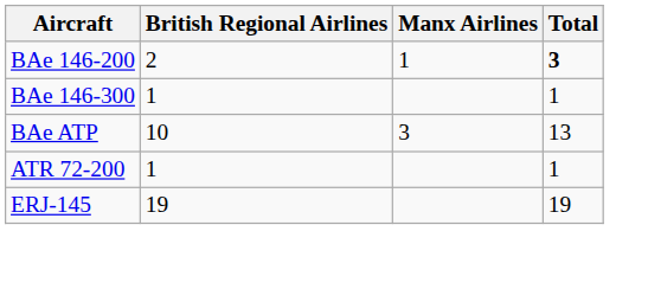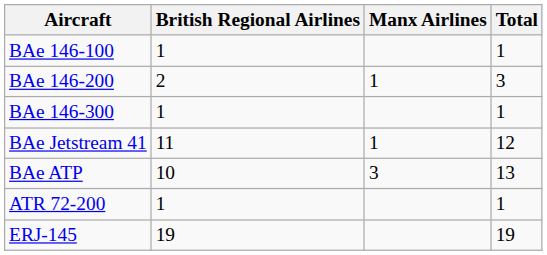 <table class="wikitable">
 <tr>
 <th>Aircraft</th>
 <th>British Regional Airlines</th>
 <th>Manx Airlines</th>
 <th>Total</th>
 </tr>
 <tr>
+<td><a href='#'>BAe 146-100</a></td>
+<td>1</td>
+<td></td>
+<td>1</td>
+</tr>
+<tr>
 <td><a href='#'>BAe 146-200</a></td>
 <td>2</td>
 <td>1</td>
-<td><strong>3</strong></td>
+<td>3</td>
 </tr>
 <tr>
 <td><a href='#'>BAe 146-300</a></td>
 <td>1</td>
 <td></td>
 <td>1</td>
+</tr>
+<tr>
+<td><a href='#'>BAe Jetstream 41</a></td>
+<td>11</td>
+<td>1</td>
+<td>12</td>
 </tr>
 <tr>
 <td><a href='#'>BAe ATP</a></td>
 <td>10</td>
 <td>3</td>
 <td>13</td>
 </tr>
 <tr>
 <td><a href='#'>ATR 72-200</a></td>
 <td>1</td>
 <td></td>
 <td>1</td>
 </tr>
 <tr>
 <td><a href='#'>ERJ-145</a></td>
 <td>19</td>
 <td></td>
 <td>19</td>
 </tr>
 </table>
